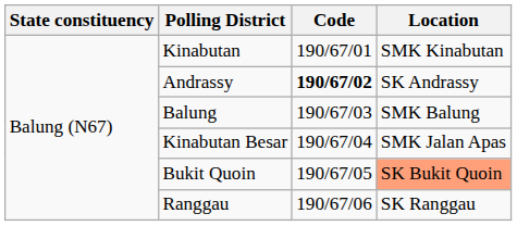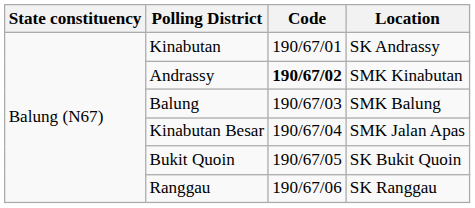 <table class="wikitable sortable mw-collapsible" style="white-space:nowrap;font-size:85%">
 <tr>
 <th>State constituency</th>
 <th>Polling District</th>
 <th>Code</th>
 <th>Location</th>
 </tr>
 <tr>
 <td rowspan="6">Balung (N67)</td>
 <td>Kinabutan</td>
 <td>190/67/01</td>
-<td>SMK Kinabutan</td>
+<td>SK Andrassy</td>
 </tr>
 <tr>
 <td>Andrassy</td>
 <td><strong>190/67/02</strong></td>
-<td>SK Andrassy</td>
+<td>SMK Kinabutan</td>
 </tr>
 <tr>
 <td>Balung</td>
 <td>190/67/03</td>
 <td>SMK Balung</td>
 </tr>
 <tr>
 <td>Kinabutan Besar</td>
 <td>190/67/04</td>
 <td>SMK Jalan Apas</td>
 </tr>
 <tr>
 <td>Bukit Quoin</td>
 <td>190/67/05</td>
-<td style="background: lightsalmon;">SK Bukit Quoin</td>
+<td>SK Bukit Quoin</td>
 </tr>
 <tr>
 <td>Ranggau</td>
 <td>190/67/06</td>
 <td>SK Ranggau</td>
 </tr>
 </table>
